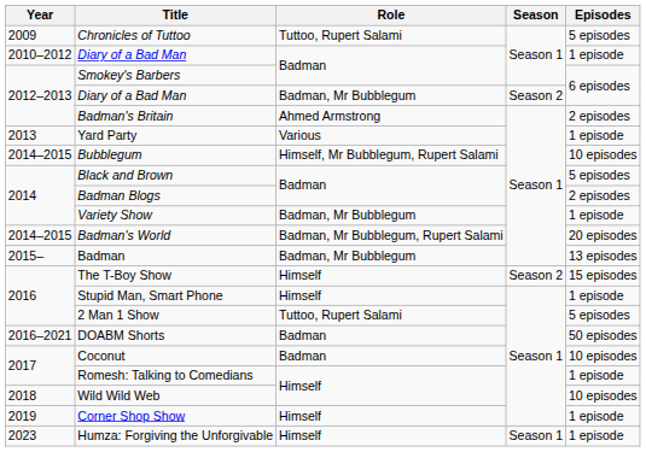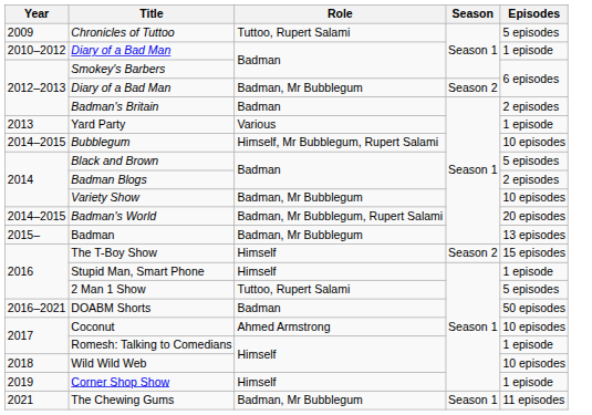 <table class="wikitable" style="font-size: 90%;">
 <tr>
 <th>Year</th>
 <th>Title</th>
 <th>Role</th>
 <th>Season</th>
 <th>Episodes</th>
 </tr>
 <tr>
 <td rowspan="1">2009</td>
 <td><em>Chronicles of Tuttoo</em></td>
 <td>Tuttoo, Rupert Salami</td>
 <td rowspan="3">Season 1</td>
 <td>5 episodes</td>
 </tr>
 <tr>
 <td rowspan="1">2010–2012</td>
 <td><em><a href='#'>Diary of a Bad Man</a></em></td>
 <td rowspan="2">Badman</td>
 <td>1 episode</td>
 </tr>
 <tr>
 <td rowspan="3">2012–2013</td>
 <td><em>Smokey's Barbers</em></td>
 <td rowspan="2">6 episodes</td>
 </tr>
 <tr>
 <td><em>Diary of a Bad Man</em></td>
 <td>Badman, Mr Bubblegum</td>
 <td>Season 2</td>
 </tr>
 <tr>
 <td><em>Badman's Britain</em></td>
-<td>Ahmed Armstrong</td>
+<td>Badman</td>
 <td rowspan="8">Season 1</td>
 <td>2 episodes</td>
 </tr>
 <tr>
 <td rowspan="1">2013</td>
 <td>Yard Party</td>
 <td>Various</td>
 <td>1 episode</td>
 </tr>
 <tr>
 <td rowspan="1">2014–2015</td>
 <td><em>Bubblegum</em></td>
 <td>Himself, Mr Bubblegum, Rupert Salami</td>
 <td>10 episodes</td>
 </tr>
 <tr>
 <td rowspan="3">2014</td>
 <td><em>Black and Brown</em></td>
 <td rowspan="2">Badman</td>
 <td>5 episodes</td>
 </tr>
 <tr>
 <td><em>Badman Blogs</em></td>
 <td>2 episodes</td>
 </tr>
 <tr>
 <td><em>Variety Show</em></td>
 <td>Badman, Mr Bubblegum</td>
-<td>1 episode</td>
+<td>10 episodes</td>
 </tr>
 <tr>
 <td rowspan=>2014–2015</td>
 <td><em>Badman's World</em></td>
 <td>Badman, Mr Bubblegum, Rupert Salami</td>
 <td>20 episodes</td>
 </tr>
 <tr>
 <td>2015–</td>
 <td>Badman</td>
 <td>Badman, Mr Bubblegum</td>
 <td>13 episodes</td>
 </tr>
 <tr>
 <td rowspan="3">2016</td>
 <td>The T-Boy Show</td>
 <td>Himself</td>
 <td>Season 2</td>
 <td>15 episodes</td>
 </tr>
 <tr>
 <td>Stupid Man, Smart Phone</td>
 <td>Himself</td>
 <td rowspan="7">Season 1</td>
 <td>1 episode</td>
 </tr>
 <tr>
 <td>2 Man 1 Show</td>
 <td>Tuttoo, Rupert Salami</td>
 <td>5 episodes</td>
 </tr>
 <tr>
 <td>2016–2021</td>
 <td>DOABM Shorts</td>
 <td>Badman</td>
 <td>50 episodes</td>
 </tr>
 <tr>
 <td rowspan="2">2017</td>
 <td>Coconut</td>
-<td>Badman</td>
+<td>Ahmed Armstrong</td>
 <td>10 episodes</td>
 </tr>
 <tr>
 <td>Romesh: Talking to Comedians</td>
 <td rowspan ="2">Himself</td>
 <td>1 episode</td>
 </tr>
 <tr>
 <td>2018</td>
 <td>Wild Wild Web</td>
 <td>10 episodes</td>
 </tr>
 <tr>
 <td>2019</td>
 <td><a href='#'>Corner Shop Show</a></td>
 <td>Himself</td>
 <td>1 episode</td>
 </tr>
 <tr>
-<td>2023</td>
-<td>Humza: Forgiving the Unforgivable</td>
-<td>Himself</td>
+<td>2021</td>
+<td>The Chewing Gums</td>
+<td>Badman, Mr Bubblegum</td>
 <td>Season 1</td>
-<td>1 episode</td>
+<td>11 episodes</td>
 </tr>
 </table>
